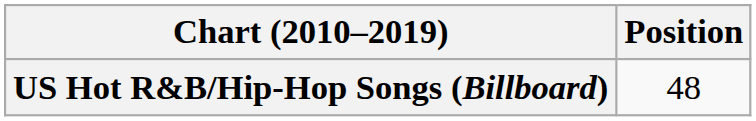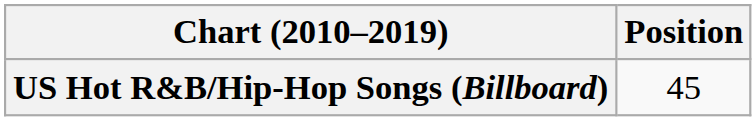 <table class="wikitable plainrowheaders" style="text-align:center">
 <tr>
 <th scope="col">Chart (2010–2019)</th>
 <th scope="col">Position</th>
 </tr>
 <tr>
 <th scope="row">US Hot R&B/Hip-Hop Songs (<em>Billboard</em>)</th>
-<td>48</td>
+<td>45</td>
 </tr>
 </table>
